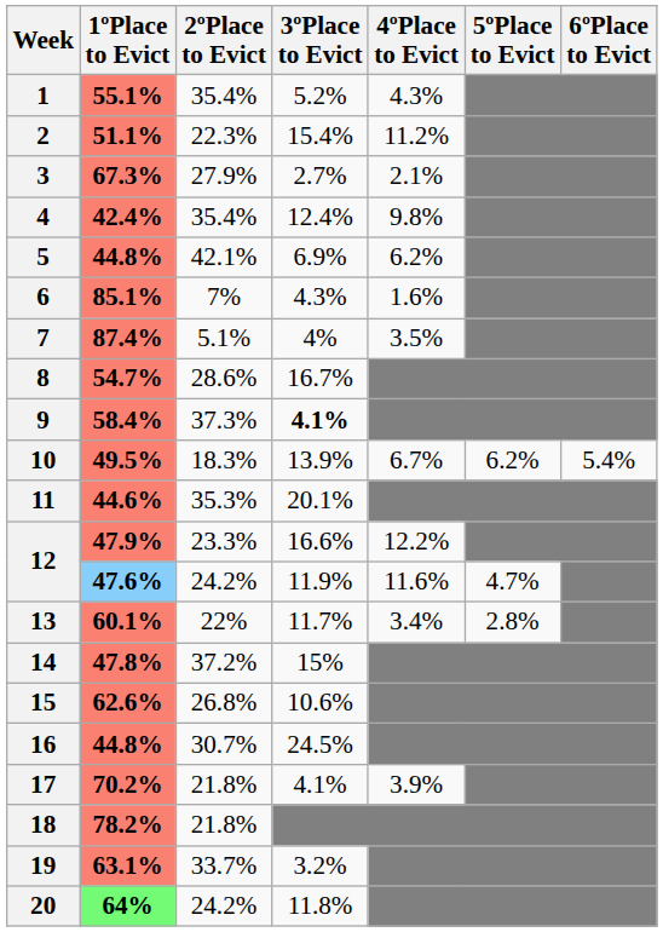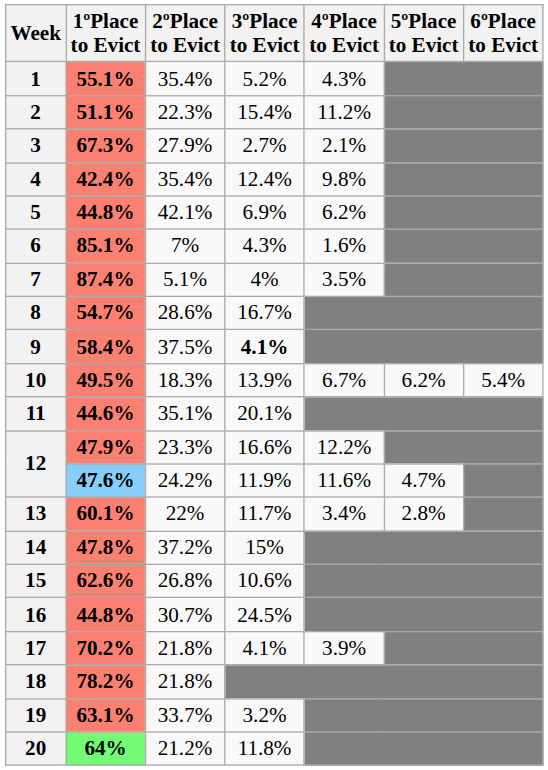 <table class="wikitable" style="text-align:center; margin:1em auto;">
 <tr>
 <th>Week</th>
 <th>1ºPlace<br>to Evict</th>
 <th>2ºPlace<br>to Evict</th>
 <th>3ºPlace<br>to Evict</th>
 <th>4ºPlace<br>to Evict</th>
 <th>5ºPlace<br>to Evict</th>
 <th>6ºPlace<br>to Evict</th>
 </tr>
 <tr>
 <th>1</th>
 <td bgcolor="#fa8072"><strong>55.1%</strong></td>
 <td>35.4%</td>
 <td>5.2%</td>
 <td>4.3%</td>
 <td bgcolor="grey" colspan=2></td>
 </tr>
 <tr>
 <th>2</th>
 <td bgcolor="#fa8072"><strong>51.1%</strong></td>
 <td>22.3%</td>
 <td>15.4%</td>
 <td>11.2%</td>
 <td bgcolor="grey" colspan=2></td>
 </tr>
 <tr>
 <th>3</th>
 <td bgcolor="#fa8072"><strong>67.3%</strong></td>
 <td>27.9%</td>
 <td>2.7%</td>
 <td>2.1%</td>
 <td bgcolor="grey" colspan=2></td>
 </tr>
 <tr>
 <th>4</th>
 <td bgcolor="#fa8072"><strong>42.4%</strong></td>
 <td>35.4%</td>
 <td>12.4%</td>
 <td>9.8%</td>
 <td bgcolor="grey" colspan=2></td>
 </tr>
 <tr>
 <th>5</th>
 <td bgcolor="#fa8072"><strong>44.8%</strong></td>
 <td>42.1%</td>
 <td>6.9%</td>
 <td>6.2%</td>
 <td bgcolor="grey" colspan=2></td>
 </tr>
 <tr>
 <th>6</th>
 <td bgcolor="#fa8072"><strong>85.1%</strong></td>
 <td>7%</td>
 <td>4.3%</td>
 <td>1.6%</td>
 <td bgcolor="grey" colspan=2></td>
 </tr>
 <tr>
 <th>7</th>
 <td bgcolor="#fa8072"><strong>87.4%</strong></td>
 <td>5.1%</td>
 <td>4%</td>
 <td>3.5%</td>
 <td colspan="2" bgcolor="grey"></td>
 </tr>
 <tr>
 <th>8</th>
 <td bgcolor="#fa8072"><strong>54.7%</strong></td>
 <td>28.6%</td>
 <td>16.7%</td>
 <td bgcolor="grey" colspan=3></td>
 </tr>
 <tr>
 <th>9</th>
 <td bgcolor="#fa8072"><strong>58.4%</strong></td>
-<td>37.3%</td>
+<td>37.5%</td>
 <td><strong>4.1%</strong></td>
 <td bgcolor="grey" colspan=3></td>
 </tr>
 <tr>
 <th>10</th>
 <td bgcolor="#fa8072"><strong>49.5%</strong></td>
 <td>18.3%</td>
 <td>13.9%</td>
 <td>6.7%</td>
 <td>6.2%</td>
 <td>5.4%</td>
 </tr>
 <tr>
 <th>11</th>
 <td bgcolor="#fa8072"><strong>44.6%</strong></td>
-<td>35.3%</td>
+<td>35.1%</td>
 <td>20.1%</td>
 <td bgcolor="grey" colspan=3></td>
 </tr>
 <tr>
 <th rowspan="2">12</th>
 <td bgcolor="#fa8072"><strong>47.9%</strong></td>
 <td>23.3%</td>
 <td>16.6%</td>
 <td>12.2%</td>
 <td bgcolor="grey" colspan=2></td>
 </tr>
 <tr>
 <td bgcolor="#87CEFA"><strong>47.6%</strong></td>
 <td>24.2%</td>
 <td>11.9%</td>
 <td>11.6%</td>
 <td>4.7%</td>
 <td bgcolor="grey" colspan=1></td>
 </tr>
 <tr>
 <th>13</th>
 <td bgcolor="#fa8072"><strong>60.1%</strong></td>
 <td>22%</td>
 <td>11.7%</td>
 <td>3.4%</td>
 <td>2.8%</td>
 <td bgcolor="grey" colspan=1></td>
 </tr>
 <tr>
 <th>14</th>
 <td bgcolor="#fa8072"><strong>47.8%</strong></td>
 <td>37.2%</td>
 <td>15%</td>
 <td bgcolor="grey" colspan=3></td>
 </tr>
 <tr>
 <th>15</th>
 <td bgcolor="#fa8072"><strong>62.6%</strong></td>
 <td>26.8%</td>
 <td>10.6%</td>
 <td bgcolor="grey" colspan=3></td>
 </tr>
 <tr>
 <th>16</th>
 <td bgcolor="#fa8072"><strong>44.8%</strong></td>
 <td>30.7%</td>
 <td>24.5%</td>
 <td bgcolor="grey" colspan=3></td>
 </tr>
 <tr>
 <th>17</th>
 <td bgcolor="#fa8072"><strong>70.2%</strong></td>
 <td>21.8%</td>
 <td>4.1%</td>
 <td>3.9%</td>
 <td bgcolor="grey" colspan=2></td>
 </tr>
 <tr>
 <th>18</th>
 <td bgcolor="#fa8072"><strong>78.2%</strong></td>
 <td>21.8%</td>
 <td bgcolor="grey" colspan=4></td>
 </tr>
 <tr>
 <th>19</th>
 <td bgcolor="#fa8072"><strong>63.1%</strong></td>
 <td>33.7%</td>
 <td>3.2%</td>
 <td bgcolor="grey" colspan=3></td>
 </tr>
 <tr>
 <th>20</th>
 <td bgcolor="#73FB76"><strong>64%</strong></td>
-<td>24.2%</td>
+<td>21.2%</td>
 <td>11.8%</td>
 <td bgcolor="grey" colspan=3></td>
 </tr>
 </table>
